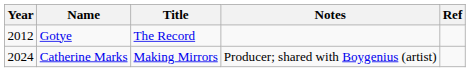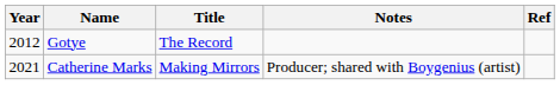 <table class="wikitable">
 <tr>
 <th>Year</th>
 <th>Name</th>
 <th>Title</th>
 <th>Notes</th>
 <th>Ref</th>
 </tr>
 <tr>
 <td>2012</td>
 <td><a href='#'>Gotye</a></td>
 <td><a href='#'>The Record</a></td>
 <td></td>
 <td></td>
 </tr>
 <tr>
-<td>2024</td>
+<td>2021</td>
 <td><a href='#'>Catherine Marks</a></td>
 <td><a href='#'>Making Mirrors</a></td>
 <td>Producer; shared with <a href='#'>Boygenius</a> (artist)</td>
 <td></td>
 </tr>
 </table>
